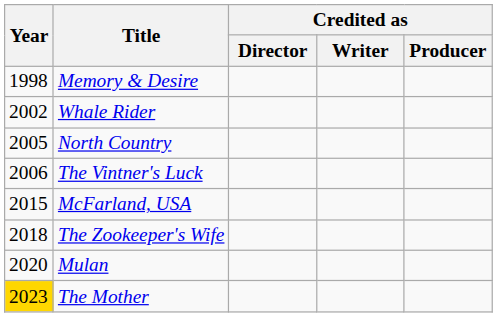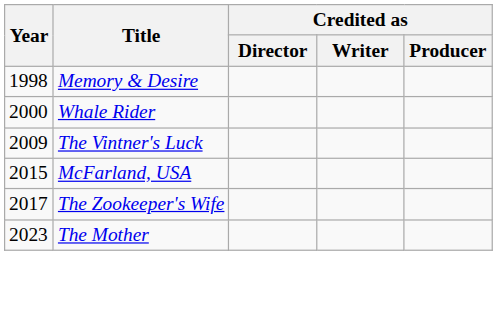 <table class="wikitable">
 <tr>
 <th rowspan="2" style="width:33px;">Year</th>
 <th rowspan="2">Title</th>
 <th colspan="3">Credited as</th>
 </tr>
 <tr>
 <th width="65">Director</th>
 <th width="65">Writer</th>
 <th width="65">Producer</th>
 </tr>
 <tr>
 <td>1998</td>
 <td><em><a href='#'>Memory & Desire</a></em></td>
 <td></td>
 <td></td>
 <td></td>
 </tr>
 <tr>
-<td>2002</td>
+<td>2000</td>
 <td><em><a href='#'>Whale Rider</a></em></td>
 <td></td>
 <td></td>
 <td></td>
 </tr>
 <tr>
-<td>2005</td>
-<td><em><a href='#'>North Country</a></em></td>
-<td></td>
-<td></td>
-<td></td>
-</tr>
-<tr>
-<td>2006</td>
+<td>2009</td>
 <td><em><a href='#'>The Vintner's Luck</a></em></td>
 <td></td>
 <td></td>
 <td></td>
 </tr>
 <tr>
 <td>2015</td>
 <td><em><a href='#'>McFarland, USA</a></em></td>
 <td></td>
 <td></td>
 <td></td>
 </tr>
 <tr>
-<td>2018</td>
+<td>2017</td>
 <td><em><a href='#'>The Zookeeper's Wife</a></em></td>
 <td></td>
 <td></td>
 <td></td>
 </tr>
 <tr>
-<td>2020</td>
-<td><em><a href='#'>Mulan</a></em></td>
-<td></td>
-<td></td>
-<td></td>
-</tr>
-<tr>
-<td style="background: gold;">2023</td>
+<td>2023</td>
 <td><em><a href='#'>The Mother</a></em></td>
 <td></td>
 <td></td>
 <td></td>
 </tr>
 </table>
